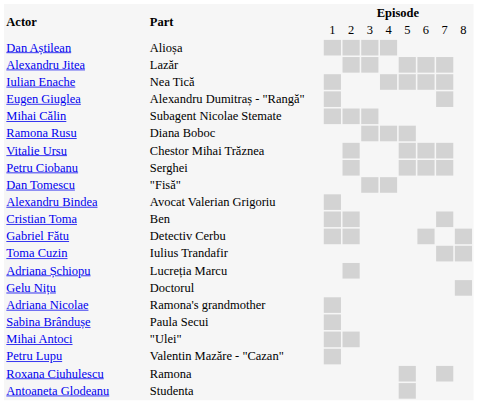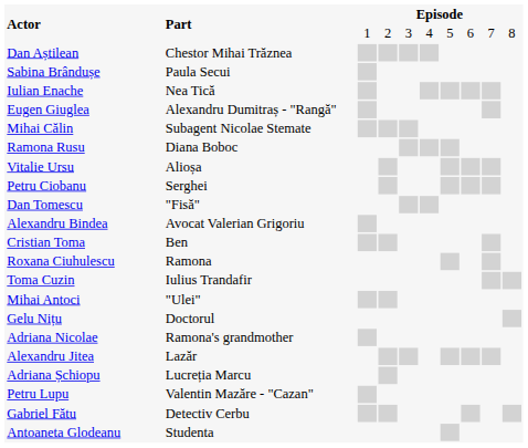 <table style="color:black; background-color: #F6F6F6;">
 <tr>
 <td rowspan="2" width="180" style="font-weight:bold">Actor</td>
 <td rowspan="2" width="220" style="font-weight:bold">Part</td>
 <td colspan="8" align="center" style="font-weight:bold">Episode</td>
 </tr>
 <tr style="text-align:center">
 <td width="20">1</td>
 <td width="20">2</td>
 <td width="20">3</td>
 <td width="20">4</td>
 <td width="20">5</td>
 <td width="20">6</td>
 <td width="20">7</td>
 <td width="20">8</td>
 </tr>
 <tr>
 <td><a href='#'>Dan Aștilean</a></td>
-<td>Alioșa</td>
+<td>Chestor Mihai Trăznea</td>
 <td bgcolor="lightgray"></td>
 <td bgcolor="lightgray"></td>
 <td bgcolor="lightgray"></td>
 <td bgcolor="lightgray"></td>
 <td></td>
 <td></td>
 <td></td>
 <td></td>
 </tr>
 <tr>
-<td><a href='#'>Alexandru Jitea</a></td>
-<td>Lazăr</td>
-<td></td>
-<td bgcolor="lightgray"></td>
+<td><a href='#'>Sabina Brândușe</a></td>
+<td>Paula Secui</td>
 <td bgcolor="lightgray"></td>
 <td></td>
-<td bgcolor="lightgray"></td>
-<td bgcolor="lightgray"></td>
-<td bgcolor="lightgray"></td>
+<td></td>
+<td></td>
+<td></td>
+<td></td>
+<td></td>
 <td></td>
 </tr>
 <tr>
 <td><a href='#'>Iulian Enache</a></td>
 <td>Nea Tică</td>
 <td bgcolor="lightgray"></td>
 <td></td>
 <td></td>
 <td bgcolor="lightgray"></td>
 <td bgcolor="lightgray"></td>
 <td bgcolor="lightgray"></td>
 <td bgcolor="lightgray"></td>
 <td></td>
 </tr>
 <tr>
 <td><a href='#'>Eugen Giuglea</a></td>
 <td>Alexandru Dumitraș - "Rangă"</td>
 <td bgcolor="lightgray"></td>
 <td></td>
 <td></td>
 <td></td>
 <td></td>
 <td></td>
 <td bgcolor="lightgray"></td>
 <td></td>
 </tr>
 <tr>
 <td><a href='#'>Mihai Călin</a></td>
 <td>Subagent Nicolae Stemate</td>
 <td bgcolor="lightgray"></td>
 <td bgcolor="lightgray"></td>
 <td bgcolor="lightgray"></td>
 <td></td>
 <td></td>
 <td></td>
 <td></td>
 <td></td>
 </tr>
 <tr>
 <td><a href='#'>Ramona Rusu</a></td>
 <td>Diana Boboc</td>
 <td></td>
 <td></td>
 <td bgcolor="lightgray"></td>
 <td bgcolor="lightgray"></td>
 <td bgcolor="lightgray"></td>
 <td></td>
 <td></td>
 <td></td>
 </tr>
 <tr>
 <td><a href='#'>Vitalie Ursu</a></td>
-<td>Chestor Mihai Trăznea</td>
+<td>Alioșa</td>
 <td></td>
 <td bgcolor="lightgray"></td>
 <td></td>
 <td></td>
 <td bgcolor="lightgray"></td>
 <td bgcolor="lightgray"></td>
 <td bgcolor="lightgray"></td>
 <td></td>
 </tr>
 <tr>
 <td><a href='#'>Petru Ciobanu</a></td>
 <td>Serghei</td>
 <td></td>
 <td bgcolor="lightgray"></td>
 <td></td>
 <td></td>
 <td bgcolor="lightgray"></td>
 <td bgcolor="lightgray"></td>
 <td bgcolor="lightgray"></td>
 <td></td>
 </tr>
 <tr>
 <td><a href='#'>Dan Tomescu</a></td>
 <td>"Fisă"</td>
 <td></td>
 <td></td>
 <td bgcolor="lightgray"></td>
 <td bgcolor="lightgray"></td>
 <td></td>
 <td></td>
 <td></td>
 <td></td>
 </tr>
 <tr>
 <td><a href='#'>Alexandru Bindea</a></td>
 <td>Avocat Valerian Grigoriu</td>
 <td bgcolor="lightgray"></td>
 <td></td>
 <td></td>
 <td></td>
 <td></td>
 <td></td>
 <td></td>
 <td></td>
 </tr>
 <tr>
 <td><a href='#'>Cristian Toma</a></td>
 <td>Ben</td>
 <td bgcolor="lightgray"></td>
 <td bgcolor="lightgray"></td>
 <td></td>
 <td></td>
 <td></td>
 <td></td>
 <td bgcolor="lightgray"></td>
 <td></td>
 </tr>
 <tr>
-<td><a href='#'>Gabriel Fătu</a></td>
-<td>Detectiv Cerbu</td>
-<td bgcolor="lightgray"></td>
-<td bgcolor="lightgray"></td>
+<td><a href='#'>Roxana Ciuhulescu</a></td>
+<td>Ramona</td>
+<td></td>
 <td></td>
 <td></td>
 <td></td>
 <td bgcolor="lightgray"></td>
 <td></td>
 <td bgcolor="lightgray"></td>
+<td></td>
 </tr>
 <tr>
 <td><a href='#'>Toma Cuzin</a></td>
 <td>Iulius Trandafir</td>
 <td></td>
 <td></td>
 <td></td>
 <td></td>
 <td></td>
 <td></td>
 <td bgcolor="lightgray"></td>
 <td bgcolor="lightgray"></td>
 </tr>
 <tr>
-<td><a href='#'>Adriana Șchiopu</a></td>
-<td>Lucreția Marcu</td>
-<td></td>
+<td><a href='#'>Mihai Antoci</a></td>
+<td>"Ulei"</td>
+<td bgcolor="lightgray"></td>
 <td bgcolor="lightgray"></td>
 <td></td>
 <td></td>
 <td></td>
 <td></td>
 <td></td>
 <td></td>
 </tr>
 <tr>
 <td><a href='#'>Gelu Nițu</a></td>
 <td>Doctorul</td>
 <td></td>
 <td></td>
 <td></td>
 <td></td>
 <td></td>
 <td></td>
 <td></td>
 <td bgcolor="lightgray"></td>
 </tr>
 <tr>
 <td><a href='#'>Adriana Nicolae</a></td>
 <td>Ramona's grandmother</td>
 <td bgcolor="lightgray"></td>
 <td></td>
 <td></td>
 <td></td>
 <td></td>
 <td></td>
 <td></td>
 <td></td>
 </tr>
 <tr>
-<td><a href='#'>Sabina Brândușe</a></td>
-<td>Paula Secui</td>
+<td><a href='#'>Alexandru Jitea</a></td>
+<td>Lazăr</td>
+<td></td>
+<td bgcolor="lightgray"></td>
 <td bgcolor="lightgray"></td>
 <td></td>
-<td></td>
-<td></td>
-<td></td>
-<td></td>
-<td></td>
+<td bgcolor="lightgray"></td>
+<td bgcolor="lightgray"></td>
+<td bgcolor="lightgray"></td>
 <td></td>
 </tr>
 <tr>
-<td><a href='#'>Mihai Antoci</a></td>
-<td>"Ulei"</td>
-<td bgcolor="lightgray"></td>
+<td><a href='#'>Adriana Șchiopu</a></td>
+<td>Lucreția Marcu</td>
+<td></td>
 <td bgcolor="lightgray"></td>
 <td></td>
 <td></td>
 <td></td>
 <td></td>
 <td></td>
 <td></td>
 </tr>
 <tr>
 <td><a href='#'>Petru Lupu</a></td>
 <td>Valentin Mazăre - "Cazan"</td>
 <td bgcolor="lightgray"></td>
 <td></td>
 <td></td>
 <td></td>
 <td></td>
 <td></td>
 <td></td>
 <td></td>
 </tr>
 <tr>
-<td><a href='#'>Roxana Ciuhulescu</a></td>
-<td>Ramona</td>
-<td></td>
+<td><a href='#'>Gabriel Fătu</a></td>
+<td>Detectiv Cerbu</td>
+<td bgcolor="lightgray"></td>
+<td bgcolor="lightgray"></td>
 <td></td>
 <td></td>
 <td></td>
 <td bgcolor="lightgray"></td>
 <td></td>
 <td bgcolor="lightgray"></td>
-<td></td>
 </tr>
 <tr>
 <td><a href='#'>Antoaneta Glodeanu</a></td>
 <td>Studenta</td>
 <td></td>
 <td></td>
 <td></td>
 <td></td>
 <td bgcolor="lightgray"></td>
 </tr>
 </table>
